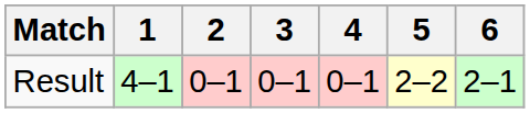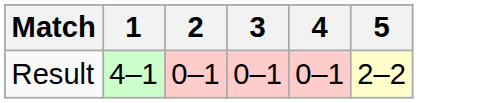 <table class="wikitable">
 <tr>
 <th>Match</th>
 <th>1</th>
 <th>2</th>
 <th>3</th>
 <th>4</th>
 <th>5</th>
-<th>6</th>
 </tr>
 <tr>
 <td>Result</td>
 <td bgcolor="#CCFFCC">4–1</td>
 <td bgcolor="#FFCCCC">0–1</td>
 <td bgcolor="#FFCCCC">0–1</td>
 <td bgcolor="#FFCCCC">0–1</td>
 <td bgcolor="#FFFFCC">2–2</td>
-<td bgcolor="#CCFFCC">2–1</td>
 </tr>
 </table>
